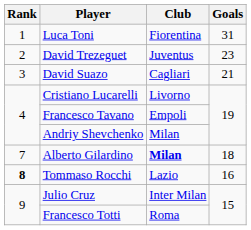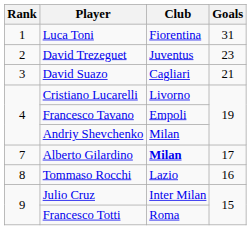 <table class="wikitable sortable" style="text-align:center">
 <tr>
 <th>Rank</th>
 <th>Player</th>
 <th>Club</th>
 <th>Goals</th>
 </tr>
 <tr>
 <td>1</td>
 <td align="left"> <a href='#'>Luca Toni</a></td>
 <td align="left"><a href='#'>Fiorentina</a></td>
 <td style="text-align:center">31</td>
 </tr>
 <tr>
 <td>2</td>
 <td align="left"> <a href='#'>David Trezeguet</a></td>
 <td align="left"><a href='#'>Juventus</a></td>
 <td style="text-align:center">23</td>
 </tr>
 <tr>
 <td>3</td>
 <td align="left"> <a href='#'>David Suazo</a></td>
 <td align="left"><a href='#'>Cagliari</a></td>
 <td style="text-align:center">21</td>
 </tr>
 <tr>
 <td rowspan="3">4</td>
 <td align="left"> <a href='#'>Cristiano Lucarelli</a></td>
 <td align="left"><a href='#'>Livorno</a></td>
 <td rowspan="3">19</td>
 </tr>
 <tr>
 <td align="left"> <a href='#'>Francesco Tavano</a></td>
 <td align="left"><a href='#'>Empoli</a></td>
 </tr>
 <tr>
 <td align="left"> <a href='#'>Andriy Shevchenko</a></td>
 <td align="left"><a href='#'>Milan</a></td>
 </tr>
 <tr>
 <td>7</td>
 <td align="left"> <a href='#'>Alberto Gilardino</a></td>
 <td align="left"><strong><a href='#'>Milan</a></strong></td>
-<td style="text-align:center">18</td>
+<td style="text-align:center">17</td>
 </tr>
 <tr>
-<td><strong>8</strong></td>
+<td>8</td>
 <td align="left"> <a href='#'>Tommaso Rocchi</a></td>
 <td align="left"><a href='#'>Lazio</a></td>
 <td style="text-align:center">16</td>
 </tr>
 <tr>
 <td rowspan="2">9</td>
 <td align="left"> <a href='#'>Julio Cruz</a></td>
 <td align="left"><a href='#'>Inter Milan</a></td>
 <td rowspan="2" style="text-align:center">15</td>
 </tr>
 <tr>
 <td align="left"> <a href='#'>Francesco Totti</a></td>
 <td align="left"><a href='#'>Roma</a></td>
 </tr>
 </table>
